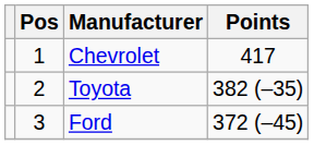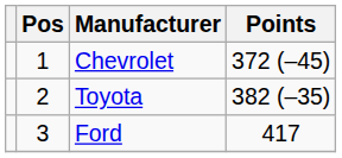 <table class="wikitable" style="font-size: 95%;">
 <tr>
 <th></th>
 <th>Pos</th>
 <th>Manufacturer</th>
 <th>Points</th>
 </tr>
 <tr>
 <td align="left"></td>
 <td style="text-align:center;">1</td>
 <td><a href='#'>Chevrolet</a></td>
-<td style="text-align:center;">417</td>
+<td style="text-align:center;">372 (–45)</td>
 </tr>
 <tr>
 <td align="left"></td>
 <td style="text-align:center;">2</td>
 <td><a href='#'>Toyota</a></td>
 <td style="text-align:center;">382 (–35)</td>
 </tr>
 <tr>
 <td align="left"></td>
 <td style="text-align:center;">3</td>
 <td><a href='#'>Ford</a></td>
-<td style="text-align:center;">372 (–45)</td>
+<td style="text-align:center;">417</td>
 </tr>
 <tr class="sortbottom">
 </tr>
 </table>
